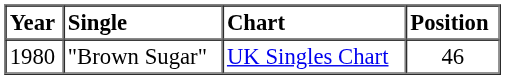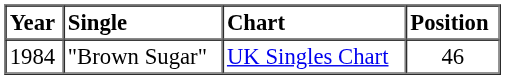 <table border=1 cellspacing=0 cellpadding=2 width="350px">
 <tr>
 <th align="left">Year</th>
 <th align="left">Single</th>
 <th align="left">Chart</th>
 <th align="left">Position</th>
 </tr>
 <tr>
-<td !align="left">1980</td>
+<td !align="left">1984</td>
 <td align="left">"Brown Sugar"</td>
 <td align="left"><a href='#'>UK Singles Chart</a></td>
 <td align="center">46</td>
 </tr>
 <tr>
 </tr>
 </table>
